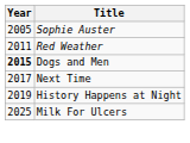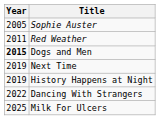 <table class="wikitable sortable">
 <tr>
 <th>Year</th>
 <th>Title</th>
 </tr>
 <tr>
 <td>2005</td>
 <td><em>Sophie Auster</em></td>
 </tr>
 <tr>
 <td>2011</td>
 <td><em>Red Weather</td>
 </tr>
 <tr>
 <td><strong>2015</strong></td>
 <td></em>Dogs and Men<em></td>
 </tr>
 <tr>
-<td>2017</td>
+<td>2019</td>
 <td></em>Next Time<em></td>
 </tr>
 <tr>
 <td>2019</td>
 <td></em>History Happens at Night<em></td>
 </tr>
 <tr>
+<td>2022</td>
+<td></em>Dancing With Strangers<em></td>
+</tr>
+<tr>
 <td>2025</td>
 <td></em>Milk For Ulcers<em></td>
 </tr>
 </table>
